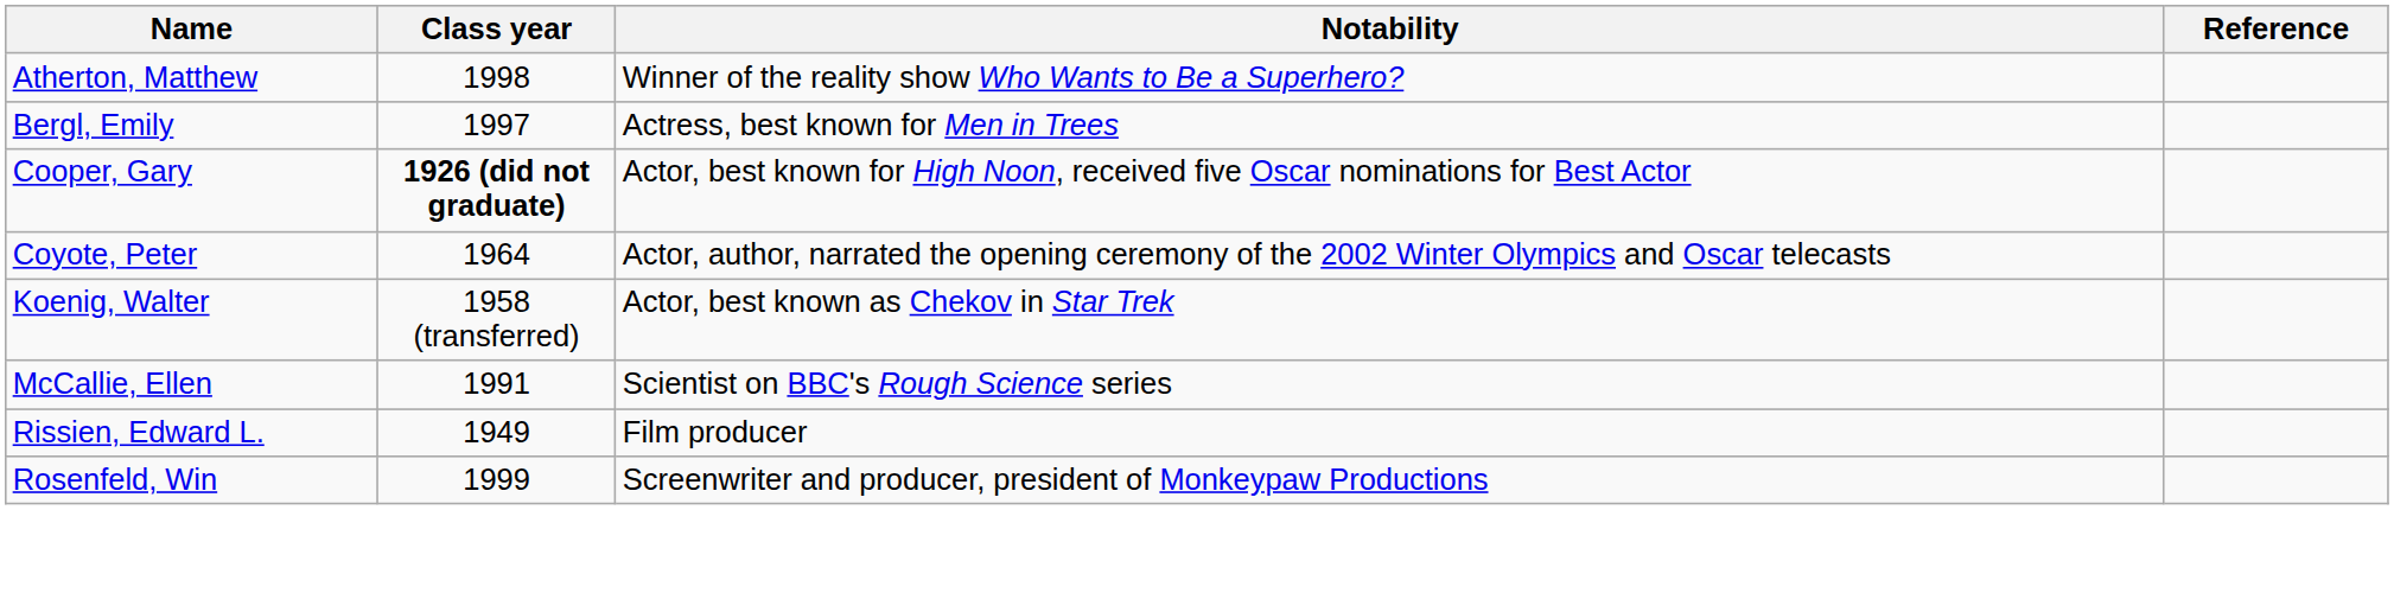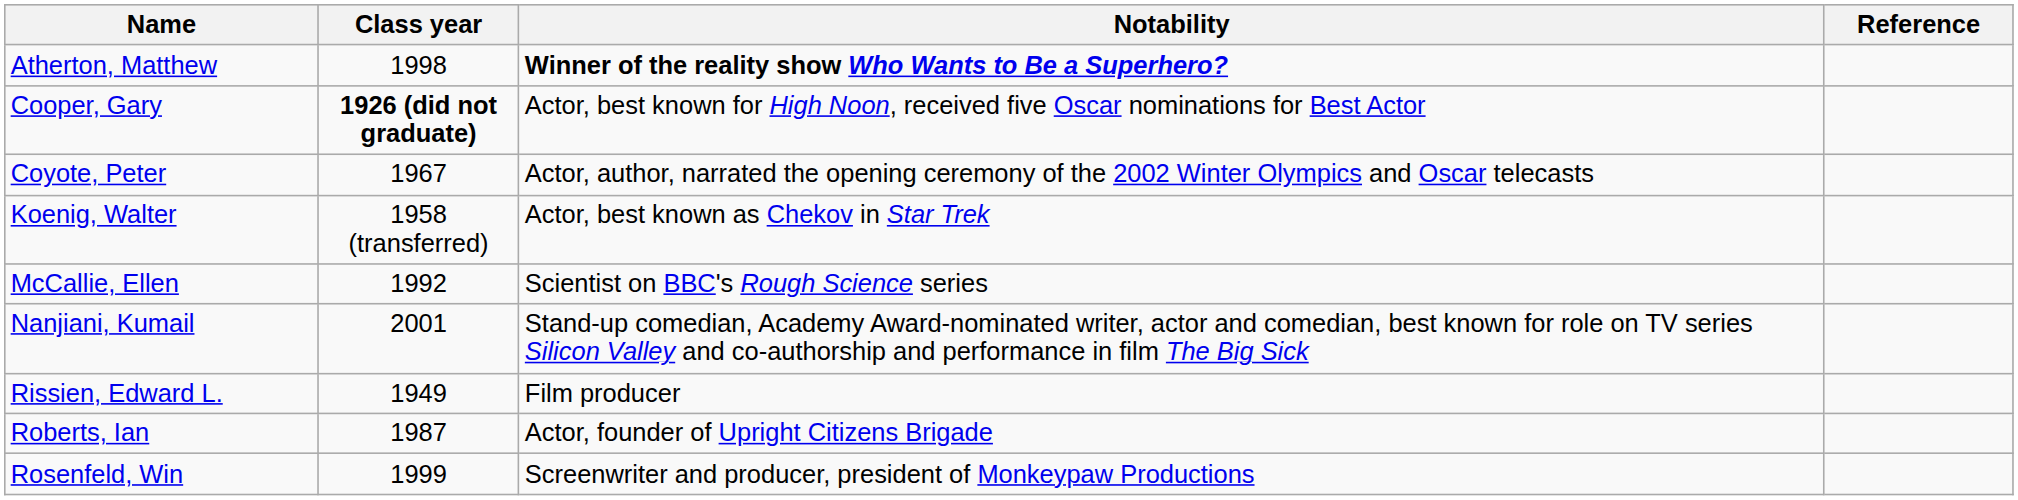 <table class="wikitable sortable" style="width:100%">
 <tr>
 <th width="*">Name</th>
 <th width="10%">Class year</th>
 <th width="65%">Notability</th>
 <th width="*">Reference</th>
 </tr>
 <tr valign="top">
 <td><a href='#'>Atherton, Matthew</a></td>
 <td align="center">1998</td>
-<td>Winner of the reality show <em><a href='#'>Who Wants to Be a Superhero?</a></em></td>
-<td align="center"></td>
-</tr>
-<tr valign="top">
-<td><a href='#'>Bergl, Emily</a></td>
-<td align="center">1997</td>
-<td>Actress, best known for <em><a href='#'>Men in Trees</a></em></td>
+<td><strong>Winner of the reality show <em><a href='#'>Who Wants to Be a Superhero?</a></em></strong></td>
 <td align="center"></td>
 </tr>
 <tr valign="top">
 <td><a href='#'>Cooper, Gary</a></td>
 <td align="center"><strong>1926 (did not graduate)</strong></td>
 <td>Actor, best known for <em><a href='#'>High Noon</a></em>, received five <a href='#'>Oscar</a> nominations for <a href='#'>Best Actor</a></td>
 <td align="center"></td>
 </tr>
 <tr valign="top">
 <td><a href='#'>Coyote, Peter</a></td>
-<td align="center">1964</td>
+<td align="center">1967</td>
 <td>Actor, author, narrated the opening ceremony of the <a href='#'>2002 Winter Olympics</a> and <a href='#'>Oscar</a> telecasts</td>
 <td align="center"></td>
 </tr>
 <tr valign="top">
 <td><a href='#'>Koenig, Walter</a></td>
 <td align="center">1958 (transferred)</td>
 <td>Actor, best known as <a href='#'>Chekov</a> in <em><a href='#'>Star Trek</a></em></td>
 <td align="center"></td>
 </tr>
 <tr valign="top">
 <td><a href='#'>McCallie, Ellen</a></td>
-<td align="center">1991</td>
+<td align="center">1992</td>
 <td>Scientist on <a href='#'>BBC</a>'s <em><a href='#'>Rough Science</a></em> series</td>
+<td align="center"></td>
+</tr>
+<tr valign="top">
+<td><a href='#'>Nanjiani, Kumail</a></td>
+<td align="center">2001</td>
+<td>Stand-up comedian, Academy Award-nominated writer, actor and comedian, best known for role on TV series <em><a href='#'>Silicon Valley</a></em> and co-authorship and performance in film <em><a href='#'>The Big Sick</a></em></td>
 <td align="center"></td>
 </tr>
 <tr valign="top">
 <td><a href='#'>Rissien, Edward L.</a></td>
 <td align="center">1949</td>
 <td>Film producer</td>
 <td align="center"></td>
 </tr>
 <tr valign="top">
+<td><a href='#'>Roberts, Ian</a></td>
+<td align="center">1987</td>
+<td>Actor, founder of <a href='#'>Upright Citizens Brigade</a></td>
+<td align="center"></td>
+</tr>
+<tr valign="top">
 <td><a href='#'>Rosenfeld, Win</a></td>
 <td align="center">1999</td>
 <td>Screenwriter and producer, president of <a href='#'>Monkeypaw Productions</a></td>
 <td align="center"></td>
 </tr>
 </table>
